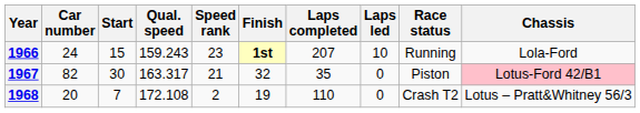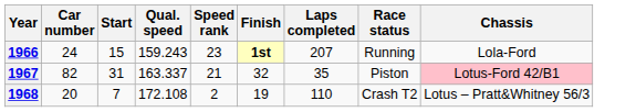 <table class=wikitable style="text-align:center">
 <tr>
 <th>Year</th>
 <th>Car<br>number</th>
 <th>Start</th>
 <th>Qual. <br>speed</th>
 <th>Speed<br>rank</th>
 <th>Finish</th>
 <th>Laps<br>completed</th>
-<th>Laps<br>led</th>
 <th>Race<br>status</th>
 <th>Chassis</th>
 </tr>
 <tr>
 <th><a href='#'>1966</a></th>
 <td>24</td>
 <td>15</td>
 <td>159.243</td>
 <td>23</td>
 <td style="background:#FFFFBF;"><strong>1st</strong></td>
 <td>207</td>
-<td>10</td>
 <td>Running</td>
 <td>Lola-Ford</td>
 </tr>
 <tr>
 <th><a href='#'>1967</a></th>
 <td>82</td>
-<td>30</td>
-<td>163.317</td>
+<td>31</td>
+<td>163.337</td>
 <td>21</td>
 <td>32</td>
 <td>35</td>
-<td>0</td>
 <td>Piston</td>
 <td style="background: pink;">Lotus-Ford 42/B1</td>
 </tr>
 <tr>
 <th><a href='#'>1968</a></th>
 <td>20</td>
 <td>7</td>
 <td>172.108</td>
 <td>2</td>
 <td>19</td>
 <td>110</td>
-<td>0</td>
 <td>Crash T2</td>
 <td>Lotus – Pratt&Whitney 56/3</td>
 </tr>
 </table>
